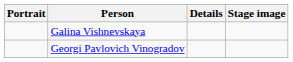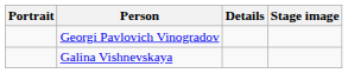 <table class="wikitable">
 <tr>
 <th>Portrait</th>
 <th>Person</th>
 <th>Details</th>
 <th>Stage image</th>
 </tr>
 <tr>
 <td align=center></td>
-<td><a href='#'>Galina Vishnevskaya</a></td>
+<td><a href='#'>Georgi Pavlovich Vinogradov</a></td>
 <td></td>
 <td align=center></td>
 </tr>
 <tr>
 <td align=center></td>
-<td><a href='#'>Georgi Pavlovich Vinogradov</a></td>
+<td><a href='#'>Galina Vishnevskaya</a></td>
 <td></td>
 <td align=center></td>
 </tr>
 </table>
